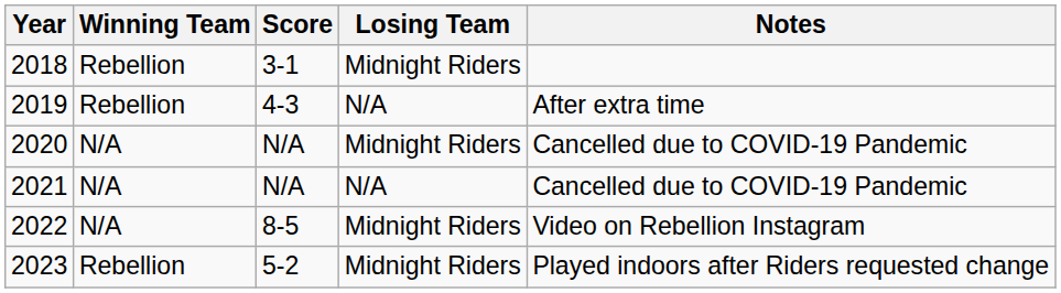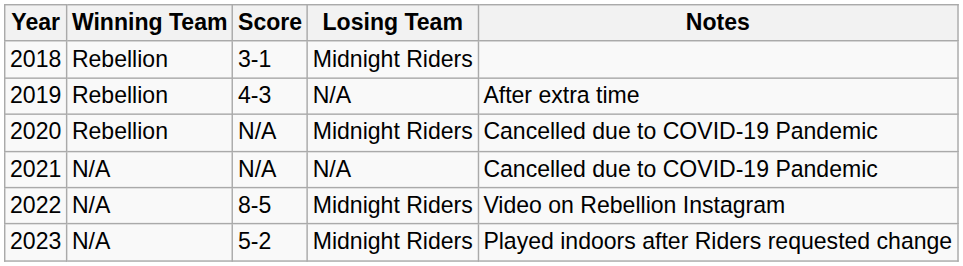 <table class="wikitable">
 <tr>
 <th>Year</th>
 <th>Winning Team</th>
 <th>Score</th>
 <th>Losing Team</th>
 <th>Notes</th>
 </tr>
 <tr>
 <td>2018</td>
 <td>Rebellion</td>
 <td>3-1</td>
 <td>Midnight Riders</td>
 <td></td>
 </tr>
 <tr>
 <td>2019</td>
 <td>Rebellion</td>
 <td>4-3</td>
 <td>N/A</td>
 <td>After extra time</td>
 </tr>
 <tr>
 <td>2020</td>
-<td>N/A</td>
+<td>Rebellion</td>
 <td>N/A</td>
 <td>Midnight Riders</td>
 <td>Cancelled due to COVID-19 Pandemic</td>
 </tr>
 <tr>
 <td>2021</td>
 <td>N/A</td>
 <td>N/A</td>
 <td>N/A</td>
 <td>Cancelled due to COVID-19 Pandemic</td>
 </tr>
 <tr>
 <td>2022</td>
 <td>N/A</td>
 <td>8-5</td>
 <td>Midnight Riders</td>
 <td>Video on Rebellion Instagram</td>
 </tr>
 <tr>
 <td>2023</td>
-<td>Rebellion</td>
+<td>N/A</td>
 <td>5-2</td>
 <td>Midnight Riders</td>
 <td>Played indoors after Riders requested change</td>
 </tr>
 </table>
